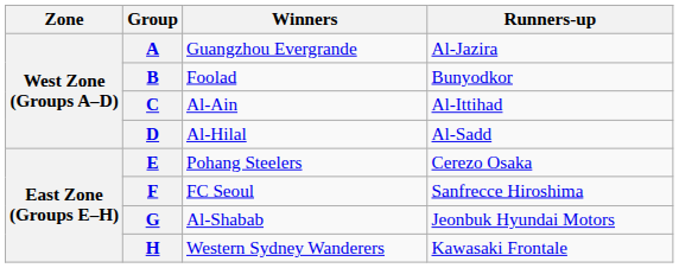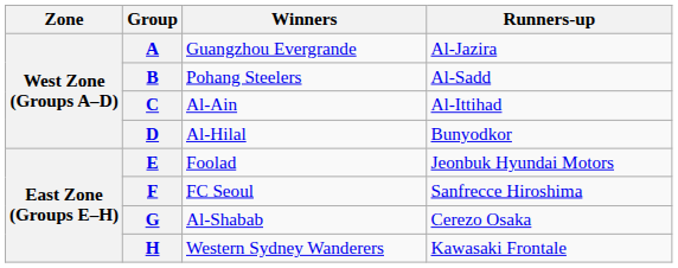 <table class="wikitable">
 <tr>
 <th>Zone</th>
 <th>Group</th>
 <th width=210>Winners</th>
 <th width=210>Runners-up</th>
 </tr>
 <tr>
 <th rowspan=4>West Zone<br>(Groups A–D)</th>
 <th><a href='#'>A</a></th>
 <td> <a href='#'>Guangzhou Evergrande</a></td>
 <td> <a href='#'>Al-Jazira</a></td>
 </tr>
 <tr>
 <th><a href='#'>B</a></th>
-<td> <a href='#'>Foolad</a></td>
-<td> <a href='#'>Bunyodkor</a></td>
+<td> <a href='#'>Pohang Steelers</a></td>
+<td> <a href='#'>Al-Sadd</a></td>
 </tr>
 <tr>
 <th><a href='#'>C</a></th>
 <td> <a href='#'>Al-Ain</a></td>
 <td> <a href='#'>Al-Ittihad</a></td>
 </tr>
 <tr>
 <th><a href='#'>D</a></th>
 <td> <a href='#'>Al-Hilal</a></td>
-<td> <a href='#'>Al-Sadd</a></td>
+<td> <a href='#'>Bunyodkor</a></td>
 </tr>
 <tr>
 <th rowspan=4>East Zone<br>(Groups E–H)</th>
 <th><a href='#'>E</a></th>
-<td> <a href='#'>Pohang Steelers</a></td>
-<td> <a href='#'>Cerezo Osaka</a></td>
+<td> <a href='#'>Foolad</a></td>
+<td> <a href='#'>Jeonbuk Hyundai Motors</a></td>
 </tr>
 <tr>
 <th><a href='#'>F</a></th>
 <td> <a href='#'>FC Seoul</a></td>
 <td> <a href='#'>Sanfrecce Hiroshima</a></td>
 </tr>
 <tr>
 <th><a href='#'>G</a></th>
 <td> <a href='#'>Al-Shabab</a></td>
-<td> <a href='#'>Jeonbuk Hyundai Motors</a></td>
+<td> <a href='#'>Cerezo Osaka</a></td>
 </tr>
 <tr>
 <th><a href='#'>H</a></th>
 <td> <a href='#'>Western Sydney Wanderers</a></td>
 <td> <a href='#'>Kawasaki Frontale</a></td>
 </tr>
 </table>
